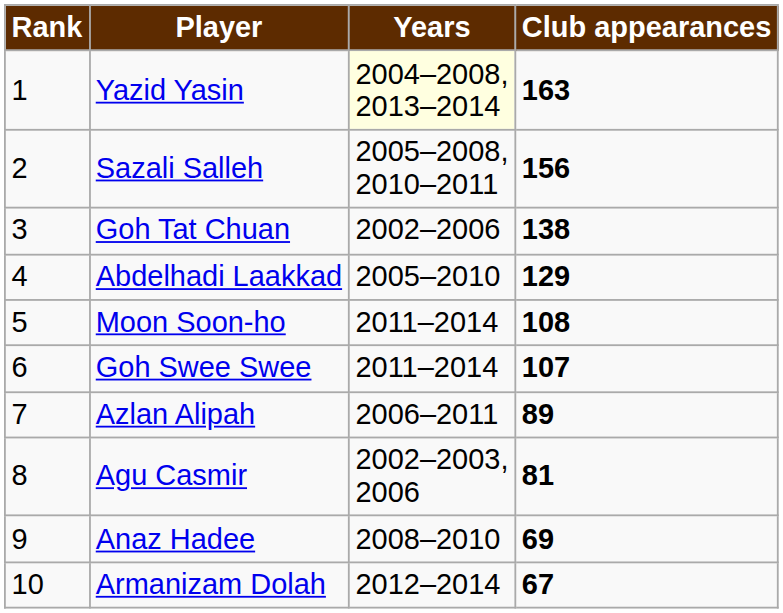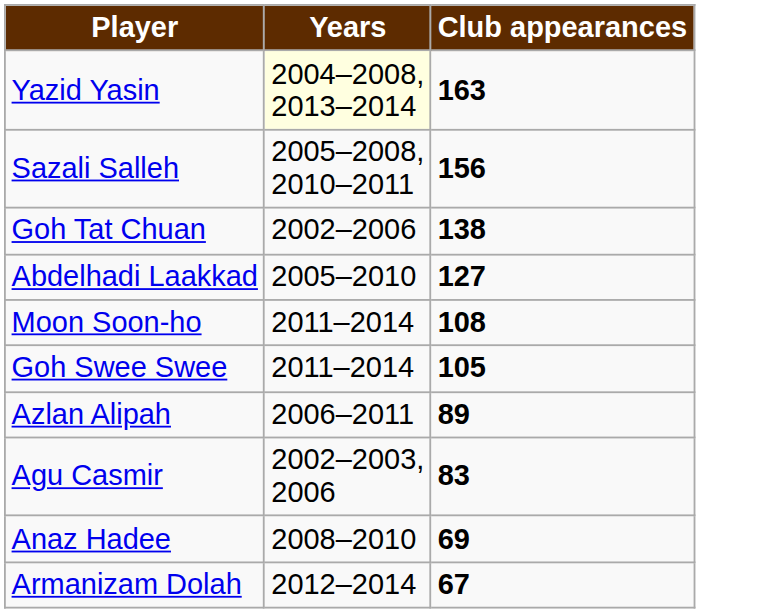 <table class="wikitable">
 <tr>
-<th style="background:#5d2b00; color:white; text-align:center;">Rank</th>
 <th style="background:#5d2b00; color:white; text-align:center;">Player</th>
 <th style="background:#5d2b00; color:white; text-align:center;">Years</th>
 <th style="background:#5d2b00; color:white; text-align:center;">Club appearances</th>
 </tr>
 <tr>
-<td>1</td>
 <td> <a href='#'>Yazid Yasin</a></td>
 <td style="background: lightyellow;">2004–2008,<br>2013–2014</td>
 <td><strong>163</strong></td>
 </tr>
 <tr>
-<td>2</td>
 <td> <a href='#'>Sazali Salleh</a></td>
 <td>2005–2008,<br>2010–2011</td>
 <td><strong>156</strong></td>
 </tr>
 <tr>
-<td>3</td>
 <td> <a href='#'>Goh Tat Chuan</a></td>
 <td>2002–2006</td>
 <td><strong>138</strong></td>
 </tr>
 <tr>
-<td>4</td>
 <td> <a href='#'>Abdelhadi Laakkad</a></td>
 <td>2005–2010</td>
-<td><strong>129</strong></td>
+<td><strong>127</strong></td>
 </tr>
 <tr>
-<td>5</td>
 <td><a href='#'>Moon Soon-ho</a></td>
 <td>2011–2014</td>
 <td><strong>108</strong></td>
 </tr>
 <tr>
-<td>6</td>
 <td> <a href='#'>Goh Swee Swee</a></td>
 <td>2011–2014</td>
-<td><strong>107</strong></td>
+<td><strong>105</strong></td>
 </tr>
 <tr>
-<td>7</td>
 <td> <a href='#'>Azlan Alipah</a></td>
 <td>2006–2011</td>
 <td><strong>89</strong></td>
 </tr>
 <tr>
-<td>8</td>
 <td> <a href='#'>Agu Casmir</a></td>
 <td>2002–2003,<br>2006</td>
-<td><strong>81</strong></td>
+<td><strong>83</strong></td>
 </tr>
 <tr>
-<td>9</td>
 <td> <a href='#'>Anaz Hadee</a></td>
 <td>2008–2010</td>
 <td><strong>69</strong></td>
 </tr>
 <tr>
-<td>10</td>
 <td> <a href='#'>Armanizam Dolah</a></td>
 <td>2012–2014</td>
 <td><strong>67</strong></td>
 </tr>
 </table>
